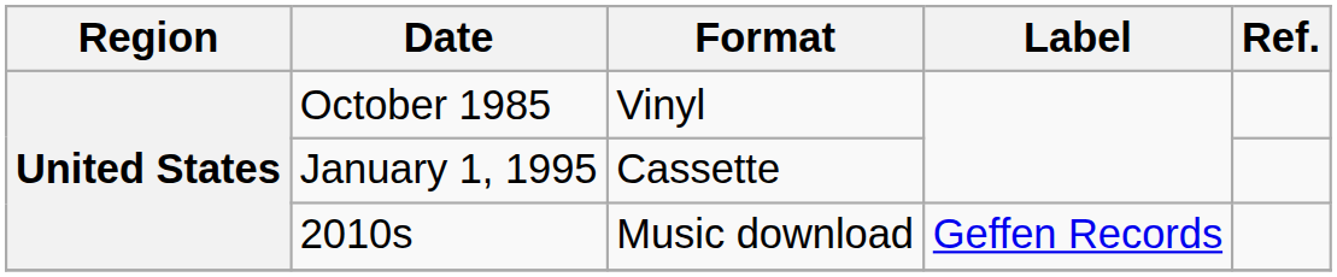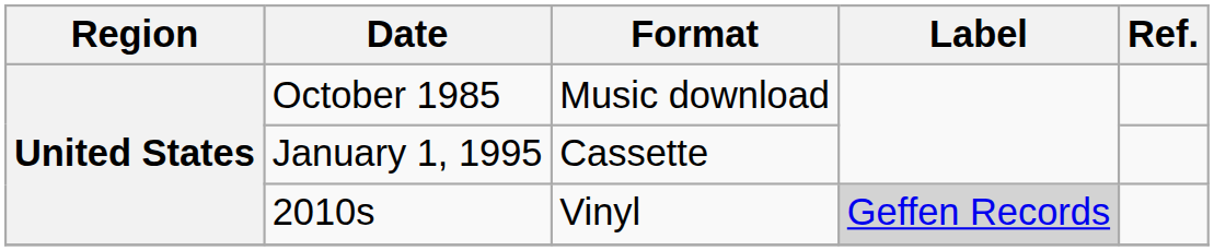 <table class="wikitable plainrowheaders">
 <tr>
 <th scope="col">Region</th>
 <th scope="col">Date</th>
 <th scope="col">Format</th>
 <th scope="col">Label</th>
 <th scope="col">Ref.</th>
 </tr>
 <tr>
 <th scope="row" rowspan="3">United States</th>
 <td>October 1985</td>
-<td>Vinyl</td>
+<td>Music download</td>
 <td rowspan="2"></td>
 <td></td>
 </tr>
 <tr>
 <td>January 1, 1995</td>
 <td>Cassette</td>
 <td></td>
 </tr>
 <tr>
 <td>2010s</td>
-<td>Music download</td>
-<td><a href='#'>Geffen Records</a></td>
+<td>Vinyl</td>
+<td style="background: lightgrey;"><a href='#'>Geffen Records</a></td>
 <td></td>
 </tr>
 <tr>
 </tr>
 </table>
